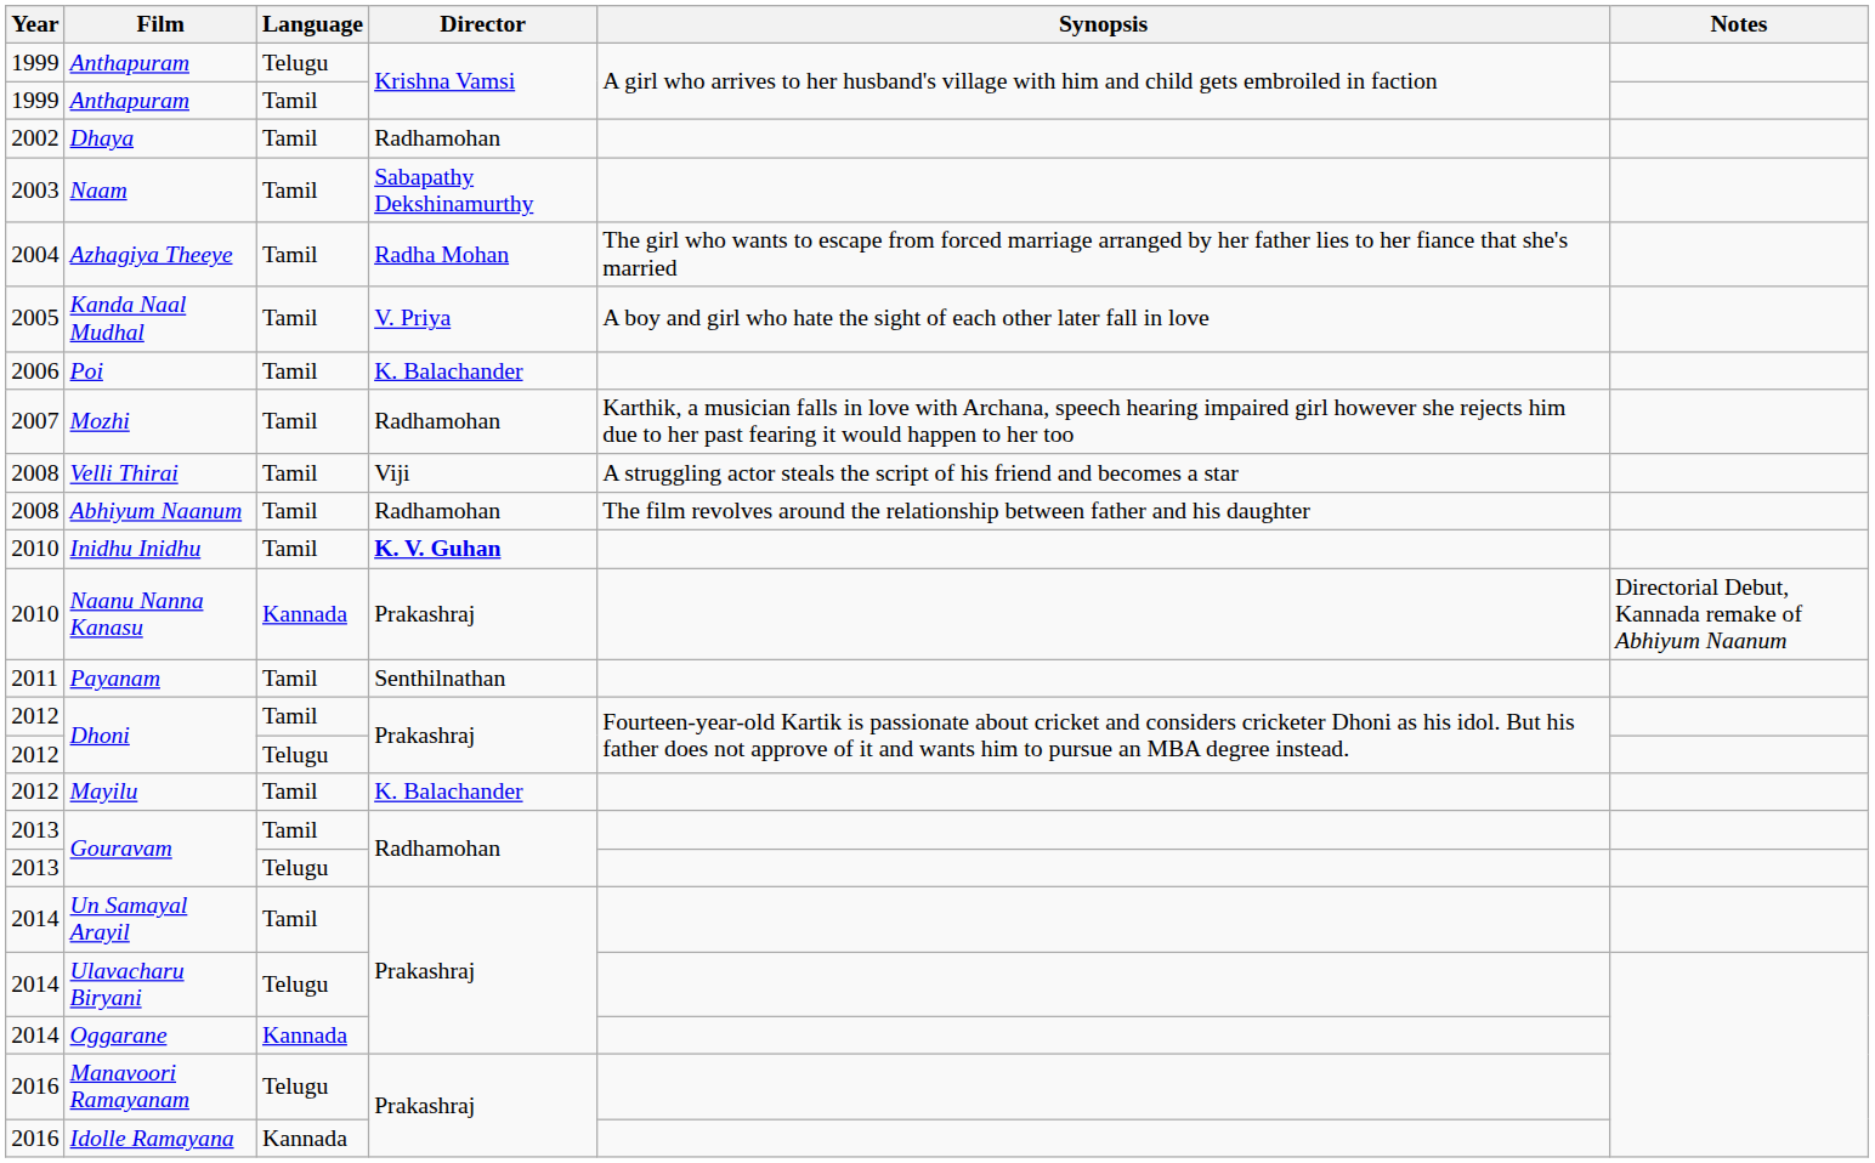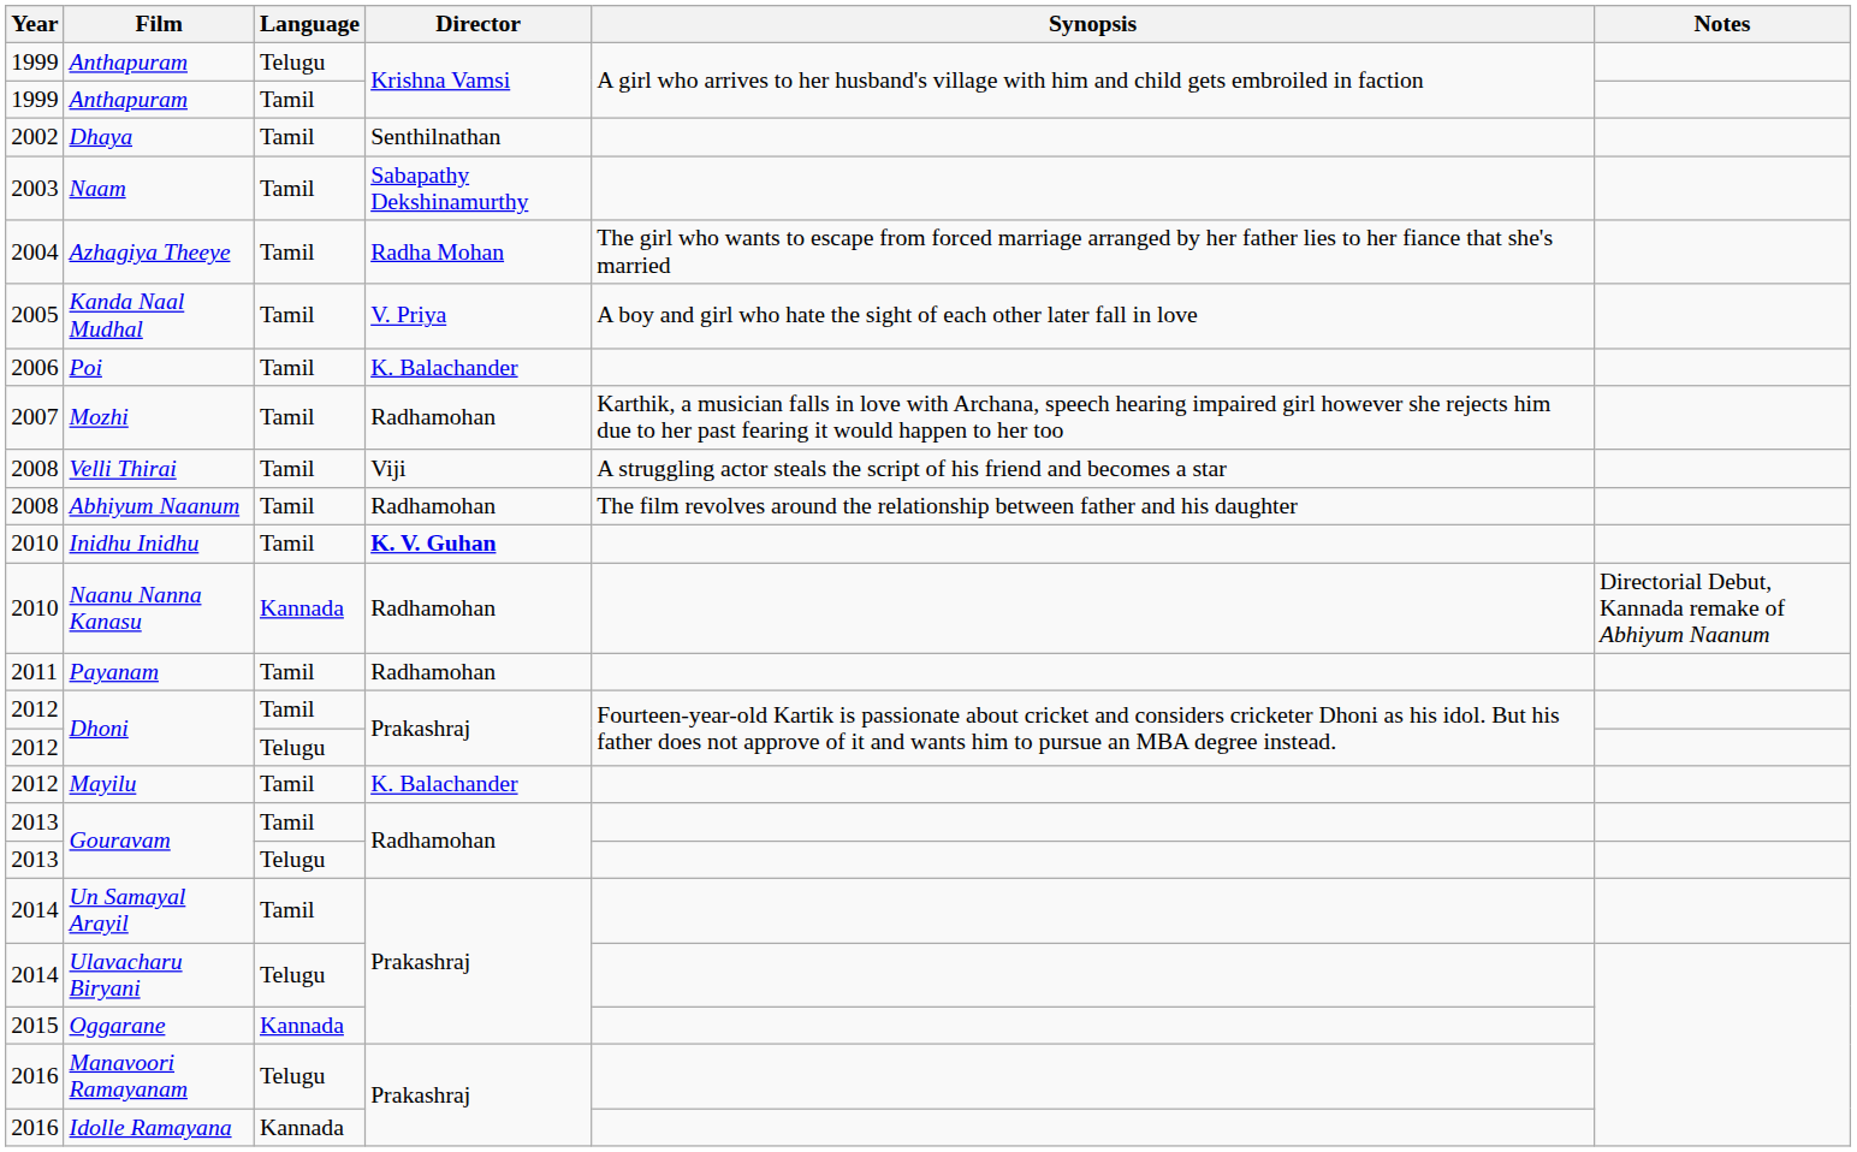 <table class="wikitable">
 <tr style="background:#ccc; text-align:center;">
 <th>Year</th>
 <th>Film</th>
 <th>Language</th>
 <th>Director</th>
 <th>Synopsis</th>
 <th>Notes</th>
 </tr>
 <tr>
 <td>1999</td>
 <td><em><a href='#'>Anthapuram</a></em></td>
 <td>Telugu</td>
 <td rowspan="2"><a href='#'>Krishna Vamsi</a></td>
 <td rowspan=2>A girl who arrives to her husband's village with him and child gets embroiled in faction</td>
 </tr>
 <tr>
 <td>1999</td>
 <td><em><a href='#'>Anthapuram</a></em></td>
 <td>Tamil</td>
 <td></td>
 </tr>
 <tr>
 <td>2002</td>
 <td><em><a href='#'>Dhaya</a></em></td>
 <td>Tamil</td>
-<td>Radhamohan</td>
+<td>Senthilnathan</td>
 <td></td>
 <td></td>
 </tr>
 <tr>
 <td>2003</td>
 <td><em><a href='#'>Naam</a></em></td>
 <td>Tamil</td>
 <td><a href='#'>Sabapathy Dekshinamurthy</a></td>
 <td></td>
 <td></td>
 </tr>
 <tr>
 <td>2004</td>
 <td><em><a href='#'>Azhagiya Theeye</a></em></td>
 <td>Tamil</td>
 <td><a href='#'>Radha Mohan</a></td>
 <td>The girl who wants to escape from forced marriage arranged by her father lies to her fiance that she's married</td>
 <td></td>
 </tr>
 <tr>
 <td>2005</td>
 <td><em><a href='#'>Kanda Naal Mudhal</a></em></td>
 <td>Tamil</td>
 <td><a href='#'>V. Priya</a></td>
 <td>A boy and girl who hate the sight of each other later fall in love</td>
 <td></td>
 </tr>
 <tr>
 <td>2006</td>
 <td><em><a href='#'>Poi</a></em></td>
 <td>Tamil</td>
 <td><a href='#'>K. Balachander</a></td>
 <td></td>
 <td></td>
 </tr>
 <tr>
 <td>2007</td>
 <td><em><a href='#'>Mozhi</a></em></td>
 <td>Tamil</td>
 <td>Radhamohan</td>
 <td>Karthik, a musician falls in love with Archana, speech hearing impaired girl however she rejects him due to her past fearing it would happen to her too</td>
 <td></td>
 </tr>
 <tr>
 <td>2008</td>
 <td><em><a href='#'>Velli Thirai</a></em></td>
 <td>Tamil</td>
 <td>Viji</td>
 <td>A struggling actor steals the script of his friend and becomes a star</td>
 <td></td>
 </tr>
 <tr>
 <td>2008</td>
 <td><em><a href='#'>Abhiyum Naanum</a></em></td>
 <td>Tamil</td>
 <td>Radhamohan</td>
 <td>The film revolves around the relationship between father and his daughter</td>
 <td></td>
 </tr>
 <tr>
 <td>2010</td>
 <td><em><a href='#'>Inidhu Inidhu</a></em></td>
 <td>Tamil</td>
 <td><strong><a href='#'>K. V. Guhan</a></strong></td>
 <td></td>
 <td></td>
 </tr>
 <tr>
 <td>2010</td>
 <td><em><a href='#'>Naanu Nanna Kanasu</a></em></td>
 <td><a href='#'>Kannada</a></td>
-<td>Prakashraj</td>
+<td>Radhamohan</td>
 <td></td>
 <td>Directorial Debut,<br>Kannada remake of <em>Abhiyum Naanum</em></td>
 </tr>
 <tr>
 <td>2011</td>
 <td><em><a href='#'>Payanam</a></em></td>
 <td>Tamil</td>
-<td>Senthilnathan</td>
+<td>Radhamohan</td>
 <td></td>
 <td></td>
 </tr>
 <tr>
 <td>2012</td>
 <td rowspan="2"><em><a href='#'>Dhoni</a></em></td>
 <td>Tamil</td>
 <td rowspan="2">Prakashraj</td>
 <td rowspan=2>Fourteen-year-old Kartik is passionate about cricket and considers cricketer Dhoni as his idol. But his father does not approve of it and wants him to pursue an MBA degree instead.</td>
 </tr>
 <tr>
 <td>2012</td>
 <td>Telugu</td>
 <td></td>
 </tr>
 <tr>
 <td>2012</td>
 <td><em><a href='#'>Mayilu</a></em></td>
 <td>Tamil</td>
 <td><a href='#'>K. Balachander</a></td>
 <td></td>
 <td></td>
 </tr>
 <tr>
 <td>2013</td>
 <td rowspan="2"><em><a href='#'>Gouravam</a></em></td>
 <td>Tamil</td>
 <td rowspan="2">Radhamohan</td>
 <td></td>
 <td></td>
 </tr>
 <tr>
 <td>2013</td>
 <td>Telugu</td>
 <td></td>
 </tr>
 <tr>
 <td>2014</td>
 <td><em><a href='#'>Un Samayal Arayil</a></em></td>
 <td>Tamil</td>
 <td rowspan="3">Prakashraj</td>
 <td></td>
 <td></td>
 </tr>
 <tr>
 <td>2014</td>
 <td><em><a href='#'>Ulavacharu Biryani</a></em></td>
 <td>Telugu</td>
 <td></td>
 </tr>
 <tr>
-<td>2014</td>
+<td>2015</td>
 <td><em><a href='#'>Oggarane</a></em></td>
 <td><a href='#'>Kannada</a></td>
 <td></td>
 </tr>
 <tr>
 <td>2016</td>
 <td><em><a href='#'>Manavoori Ramayanam</a></em></td>
 <td>Telugu</td>
 <td rowspan="2">Prakashraj</td>
 <td></td>
 </tr>
 <tr>
 <td>2016</td>
 <td><em><a href='#'>Idolle Ramayana</a></em></td>
 <td>Kannada</td>
 <td></td>
 </tr>
 </table>
